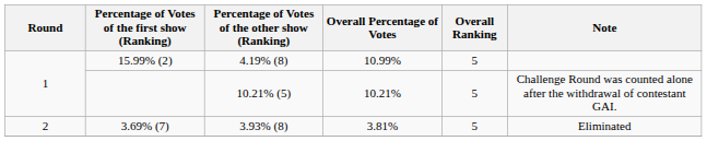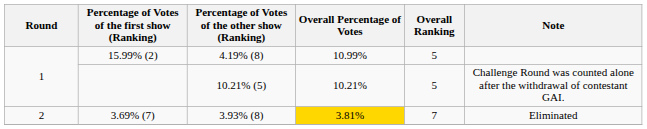 <table class="wikitable" ;>
 <tr>
 <th width="100">Round</th>
 <th width="150">Percentage of Votes of the first show<br> (Ranking)</th>
 <th width="150">Percentage of Votes of the other show<br> (Ranking)</th>
 <th width="150">Overall Percentage of Votes</th>
 <th width="80">Overall Ranking</th>
 <th width="250">Note</th>
 </tr>
 <tr style="text-align: center;">
 <td rowspan="2">1</td>
 <td>15.99% (2)</td>
 <td>4.19% (8)</td>
 <td>10.99%</td>
 <td>5</td>
 <td></td>
 </tr>
 <tr style="text-align: center;">
 <td></td>
 <td>10.21% (5)</td>
 <td>10.21%</td>
 <td>5</td>
 <td>Challenge Round was counted alone after the withdrawal of contestant GAI.</td>
 </tr>
 <tr style="text-align: center;">
 <td>2</td>
 <td>3.69% (7)</td>
 <td>3.93% (8)</td>
-<td>3.81%</td>
-<td>5</td>
+<td style="background: gold;">3.81%</td>
+<td>7</td>
 <td>Eliminated</td>
 </tr>
 <tr style="text-align: center;">
 </tr>
 </table>
